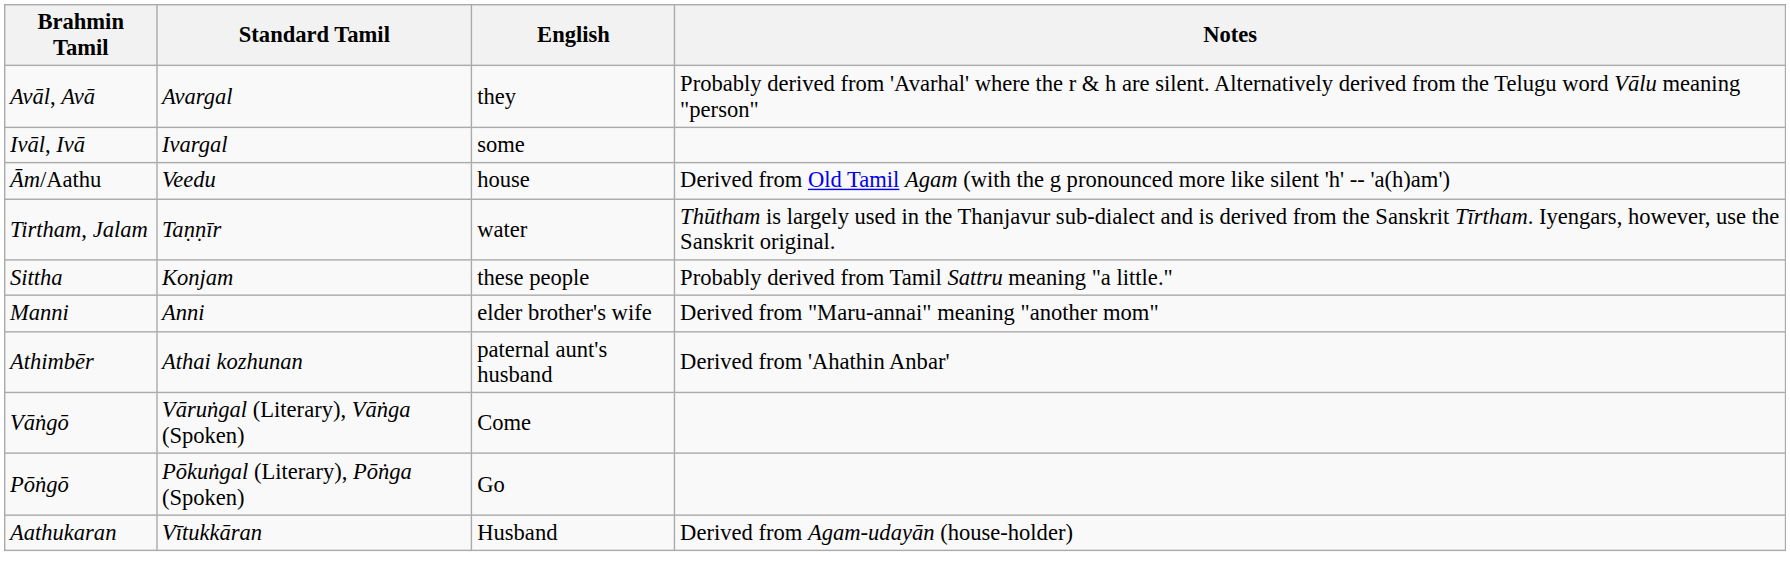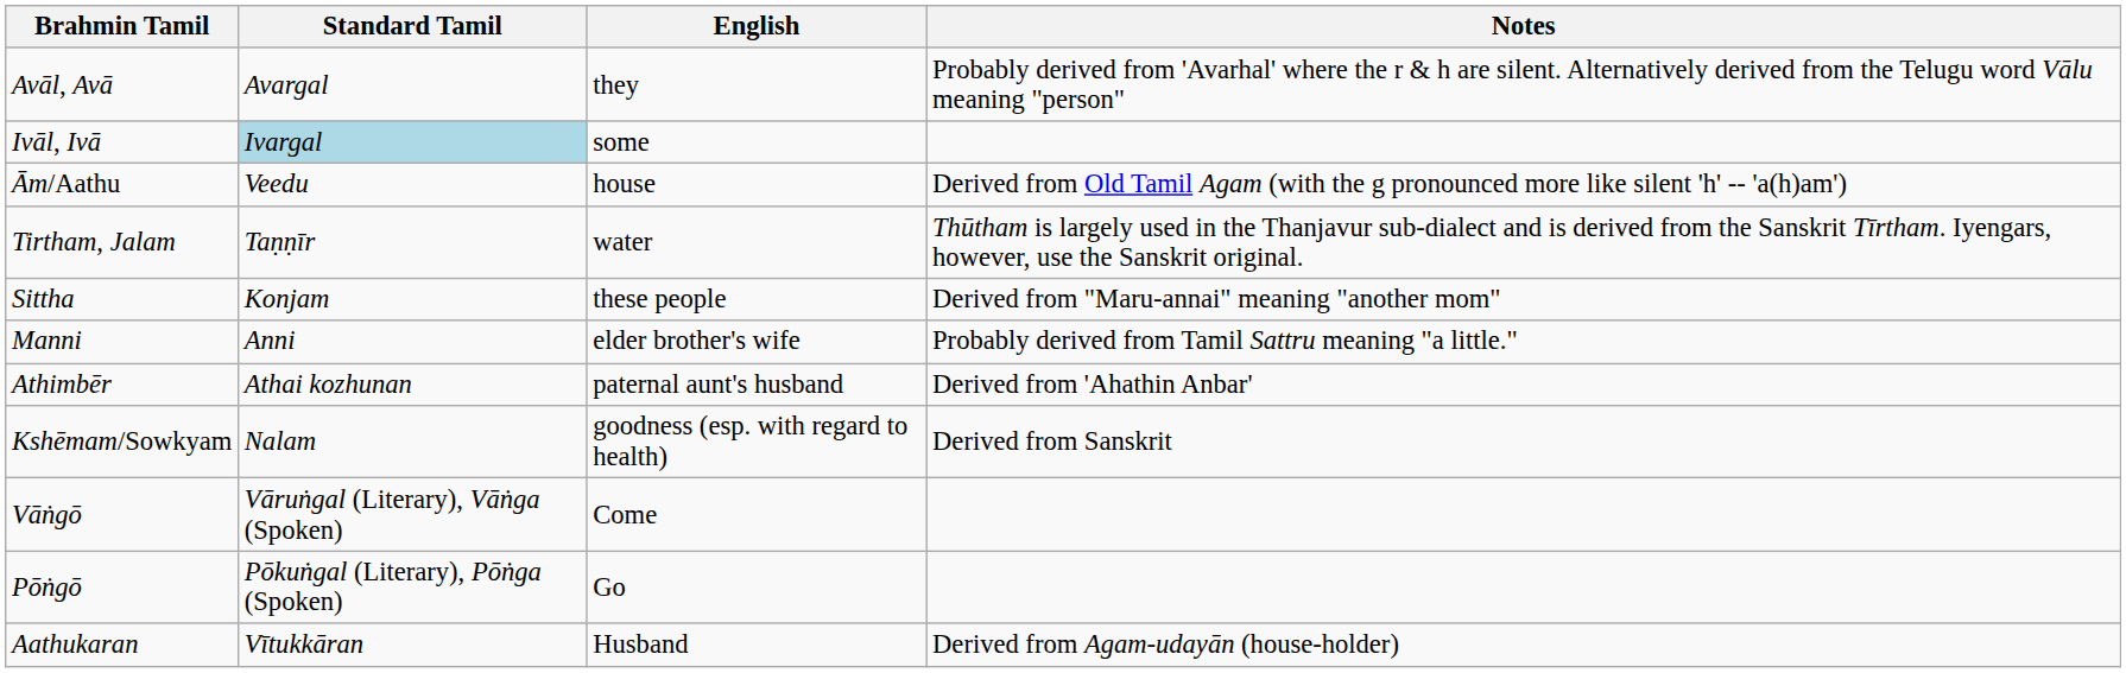 <table class = "wikitable" border = "2" style="margin:1em auto;">
 <tr>
 <th><strong>Brahmin Tamil</strong></th>
 <th><strong>Standard Tamil</strong></th>
 <th><strong>English</strong></th>
 <th><strong>Notes</strong></th>
 </tr>
 <tr>
 <td><em>Avāl</em>, <em>Avā</em></td>
 <td><em>Avargal</em></td>
 <td>they</td>
 <td>Probably derived from 'Avarhal' where the r & h are silent. Alternatively derived from the Telugu word <em>Vālu</em> meaning "person"</td>
 </tr>
 <tr>
 <td><em>Ivāl</em>, <em>Ivā</em></td>
-<td><em>Ivargal</em></td>
+<td style="background: lightblue;"><em>Ivargal</em></td>
 <td>some</td>
 <td></td>
 </tr>
 <tr>
 <td><em>Ām</em>/Aathu</td>
 <td><em>Veedu</em></td>
 <td>house</td>
 <td>Derived from <a href='#'>Old Tamil</a> <em>Agam</em> (with the g pronounced more like silent 'h' -- 'a(h)am') </td>
 </tr>
 <tr>
 <td><em>Tirtham</em>, <em>Jalam</em></td>
 <td><em>Taṇṇīr</em></td>
 <td>water</td>
 <td><em>Thūtham</em> is largely used in the Thanjavur sub-dialect and is derived from the Sanskrit <em>Tīrtham</em>. Iyengars, however, use the Sanskrit original.</td>
 </tr>
 <tr>
 <td><em>Sittha</em></td>
 <td><em>Konjam</em></td>
 <td>these people</td>
-<td>Probably derived from Tamil <em>Sattru</em> meaning "a little."</td>
+<td>Derived from "Maru-annai" meaning "another mom"</td>
 </tr>
 <tr>
 <td><em>Manni</em></td>
 <td><em>Anni</em></td>
 <td>elder brother's wife</td>
-<td>Derived from "Maru-annai" meaning "another mom"</td>
+<td>Probably derived from Tamil <em>Sattru</em> meaning "a little."</td>
 </tr>
 <tr>
 <td><em>Athimbēr</em></td>
 <td><em>Athai kozhunan</em></td>
 <td>paternal aunt's husband</td>
 <td>Derived from 'Ahathin Anbar'</td>
+</tr>
+<tr>
+<td><em>Kshēmam</em>/Sowkyam</td>
+<td><em>Nalam</em></td>
+<td>goodness (esp. with regard to health)</td>
+<td>Derived from Sanskrit</td>
 </tr>
 <tr>
 <td><em>Vāṅgō</em></td>
 <td><em>Vāruṅgal</em> (Literary), <em>Vāṅga</em> (Spoken)</td>
 <td>Come</td>
 <td></td>
 </tr>
 <tr>
 <td><em>Pōṅgō</em></td>
 <td><em>Pōkuṅgal</em> (Literary), <em>Pōṅga</em> (Spoken)</td>
 <td>Go</td>
 <td></td>
 </tr>
 <tr>
 <td><em>Aathukaran</em></td>
 <td><em>Vītukkāran</em></td>
 <td>Husband</td>
 <td>Derived from <em>Agam-udayān</em> (house-holder)</td>
 </tr>
 </table>
